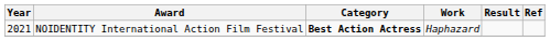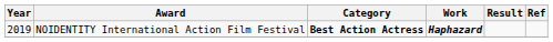 <table class="wikitable plainrowheaders">
 <tr>
 <th>Year</th>
 <th>Award</th>
 <th>Category</th>
 <th>Work</th>
 <th>Result</th>
 <th>Ref</th>
 </tr>
 <tr>
-<td>2021</td>
+<td>2019</td>
 <td>NOIDENTITY International Action Film Festival</td>
 <td><strong>Best Action Actress</strong></td>
-<td><em>Haphazard</em></td>
+<td><strong><em>Haphazard</em></strong></td>
 <td></td>
 <td></td>
 </tr>
 <tr>
 </tr>
 </table>
